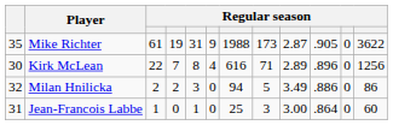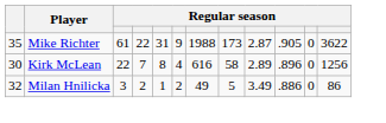 <table class="wikitable plainrowheaders" style="text-align:center;">
 <tr>
 <th scope="col" rowspan="2"></th>
 <th scope="col" rowspan="2">Player</th>
 <th scope=colgroup colspan=10>Regular season</th>
 </tr>
 <tr>
 <th scope="col"></th>
 <th scope="col"></th>
 <th scope="col"></th>
 <th scope="col"></th>
 <th scope="col"></th>
 <th scope="col"></th>
 <th scope="col"></th>
 <th scope="col"></th>
 <th scope="col"></th>
 <th scope="col"></th>
 </tr>
 <tr>
 <td scope="row">35</td>
 <td align="left"><a href='#'>Mike Richter</a></td>
 <td>61</td>
-<td>19</td>
+<td>22</td>
 <td>31</td>
 <td>9</td>
 <td>1988</td>
 <td>173</td>
 <td>2.87</td>
 <td>.905</td>
 <td>0</td>
 <td>3622</td>
 </tr>
 <tr>
 <td scope="row">30</td>
 <td align="left"><a href='#'>Kirk McLean</a></td>
 <td>22</td>
 <td>7</td>
 <td>8</td>
 <td>4</td>
 <td>616</td>
-<td>71</td>
+<td>58</td>
 <td>2.89</td>
 <td>.896</td>
 <td>0</td>
 <td>1256</td>
 </tr>
 <tr>
 <td scope="row">32</td>
 <td align="left"><a href='#'>Milan Hnilicka</a></td>
+<td>3</td>
 <td>2</td>
+<td>1</td>
 <td>2</td>
-<td>3</td>
-<td>0</td>
-<td>94</td>
+<td>49</td>
 <td>5</td>
 <td>3.49</td>
 <td>.886</td>
 <td>0</td>
 <td>86</td>
 </tr>
-<tr>
-<td scope="row">31</td>
-<td align="left"><a href='#'>Jean-Francois Labbe</a></td>
-<td>1</td>
-<td>0</td>
-<td>1</td>
-<td>0</td>
-<td>25</td>
-<td>3</td>
-<td>3.00</td>
-<td>.864</td>
-<td>0</td>
-<td>60</td>
-</tr>
 </table>
